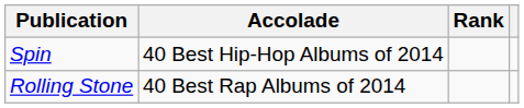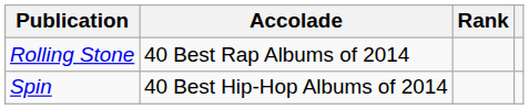 <table class="wikitable sortable">
 <tr>
 <th>Publication</th>
 <th>Accolade</th>
 <th>Rank</th>
 <th class="unsortable"></th>
 </tr>
 <tr>
+<td><em><a href='#'>Rolling Stone</a></em></td>
+<td>40 Best Rap Albums of 2014</td>
+<td></td>
+<td></td>
+</tr>
+<tr>
 <td><em><a href='#'>Spin</a></em></td>
 <td>40 Best Hip-Hop Albums of 2014</td>
 <td></td>
 <td></td>
 </tr>
-<tr>
-<td><em><a href='#'>Rolling Stone</a></em></td>
-<td>40 Best Rap Albums of 2014</td>
-<td></td>
-<td></td>
-</tr>
 </table>
